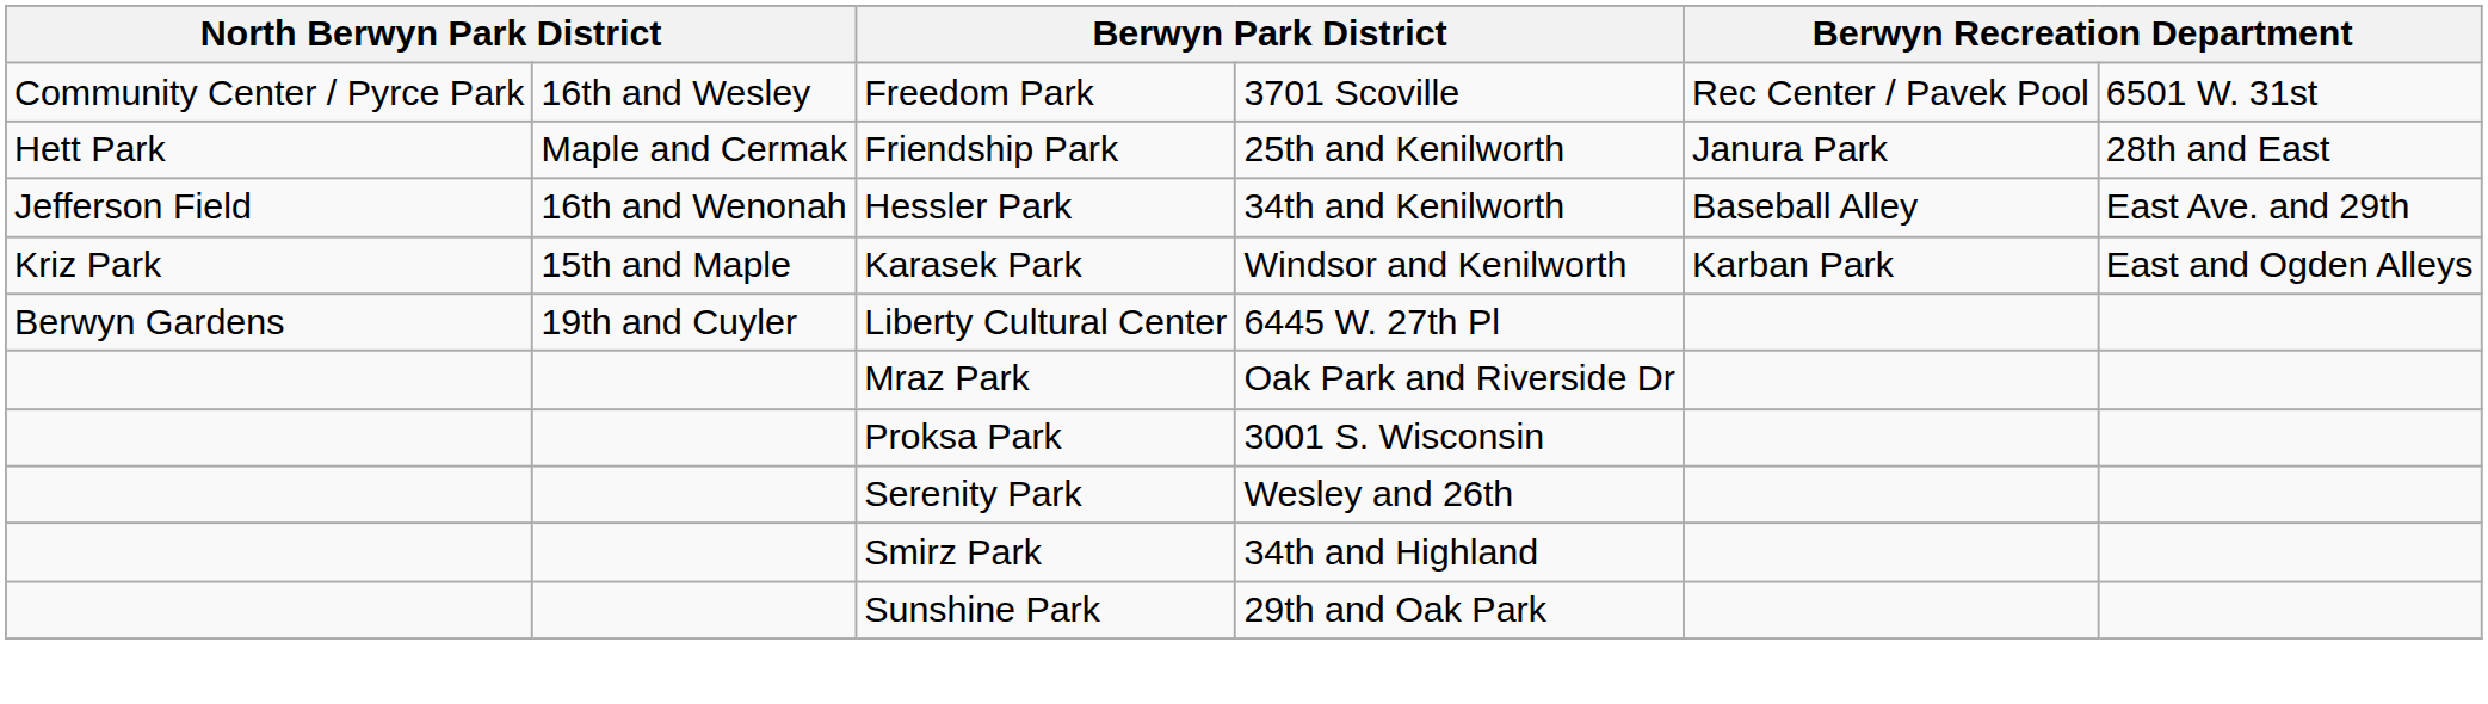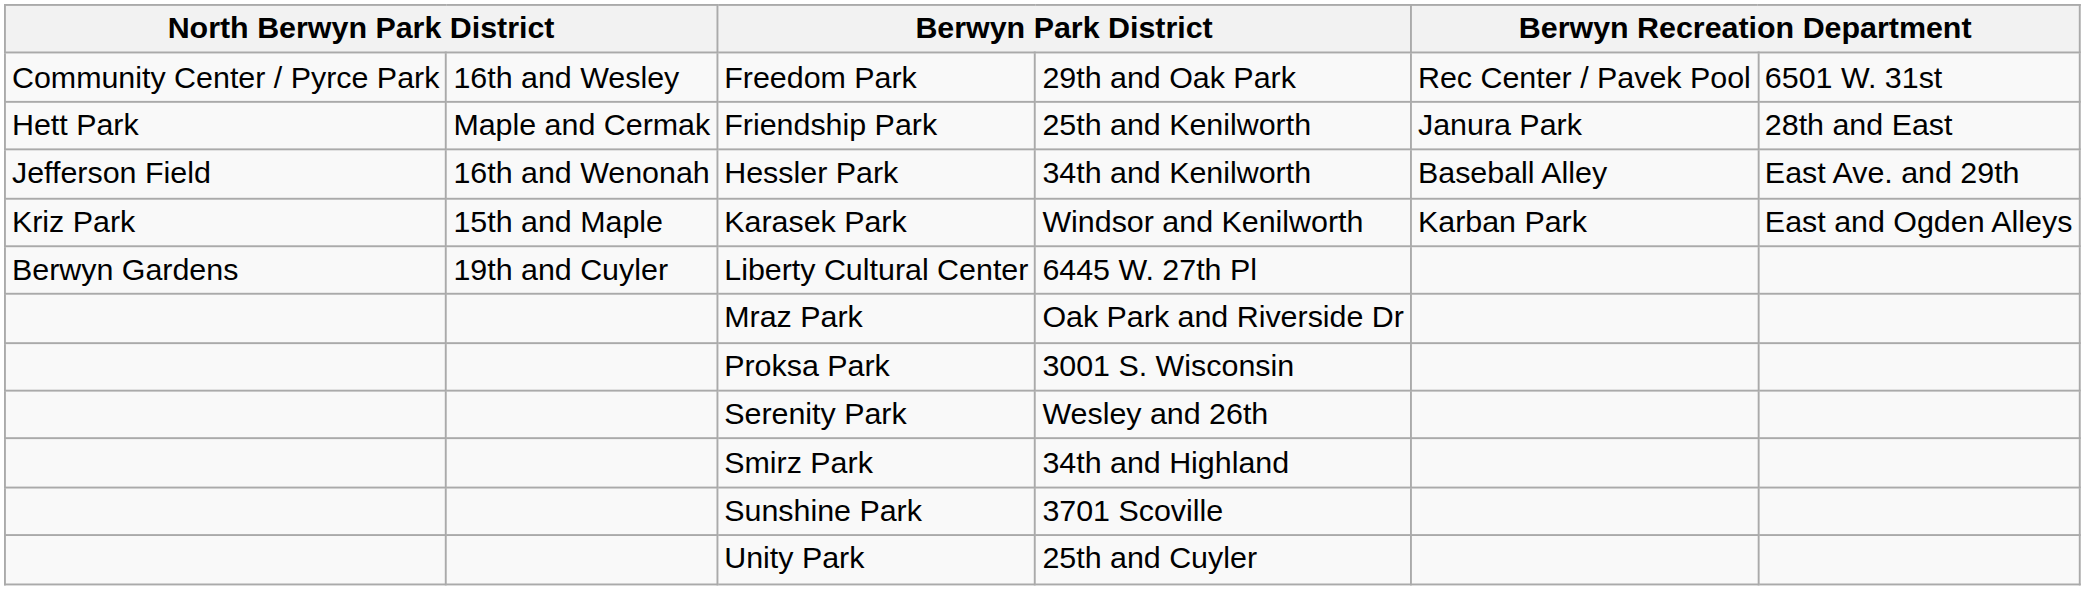 <table class="wikitable">
 <tr>
 <th colspan="2">North Berwyn Park District</th>
 <th colspan="2">Berwyn Park District</th>
 <th colspan="2">Berwyn Recreation Department</th>
 </tr>
 <tr>
 <td>Community Center / Pyrce Park</td>
 <td>16th and Wesley</td>
 <td>Freedom Park</td>
-<td>3701 Scoville</td>
+<td>29th and Oak Park</td>
 <td>Rec Center / Pavek Pool</td>
 <td>6501 W. 31st</td>
 </tr>
 <tr>
 <td>Hett Park</td>
 <td>Maple and Cermak</td>
 <td>Friendship Park</td>
 <td>25th and Kenilworth</td>
 <td>Janura Park</td>
 <td>28th and East</td>
 </tr>
 <tr>
 <td>Jefferson Field</td>
 <td>16th and Wenonah</td>
 <td>Hessler Park</td>
 <td>34th and Kenilworth</td>
 <td>Baseball Alley</td>
 <td>East Ave. and 29th</td>
 </tr>
 <tr>
 <td>Kriz Park</td>
 <td>15th and Maple</td>
 <td>Karasek Park</td>
 <td>Windsor and Kenilworth</td>
 <td>Karban Park</td>
 <td>East and Ogden Alleys</td>
 </tr>
 <tr>
 <td>Berwyn Gardens</td>
 <td>19th and Cuyler</td>
 <td>Liberty Cultural Center</td>
 <td>6445 W. 27th Pl</td>
 <td></td>
 <td></td>
 </tr>
 <tr>
 <td></td>
 <td></td>
 <td>Mraz Park</td>
 <td>Oak Park and Riverside Dr</td>
 <td></td>
 <td></td>
 </tr>
 <tr>
 <td></td>
 <td></td>
 <td>Proksa Park</td>
 <td>3001 S. Wisconsin</td>
 <td></td>
 <td></td>
 </tr>
 <tr>
 <td></td>
 <td></td>
 <td>Serenity Park</td>
 <td>Wesley and 26th</td>
 <td></td>
 <td></td>
 </tr>
 <tr>
 <td></td>
 <td></td>
 <td>Smirz Park</td>
 <td>34th and Highland</td>
 <td></td>
 <td></td>
 </tr>
 <tr>
 <td></td>
 <td></td>
 <td>Sunshine Park</td>
-<td>29th and Oak Park</td>
+<td>3701 Scoville</td>
+<td></td>
+<td></td>
+</tr>
+<tr>
+<td></td>
+<td></td>
+<td>Unity Park</td>
+<td>25th and Cuyler</td>
 <td></td>
 <td></td>
 </tr>
 </table>
